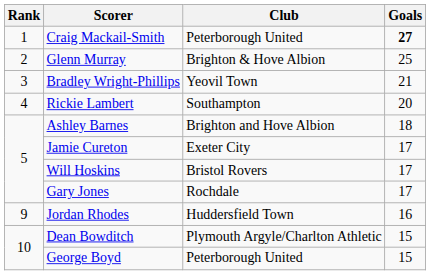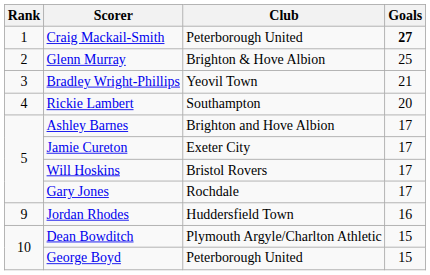 <table class="wikitable" style="text-align:center">
 <tr>
 <th>Rank</th>
 <th>Scorer</th>
 <th>Club</th>
 <th>Goals</th>
 </tr>
 <tr>
 <td>1</td>
 <td align="left"> <a href='#'>Craig Mackail-Smith</a></td>
 <td align="left">Peterborough United</td>
 <td><strong>27</strong></td>
 </tr>
 <tr>
 <td>2</td>
 <td align="left"> <a href='#'>Glenn Murray</a></td>
 <td align="left">Brighton & Hove Albion</td>
 <td>25</td>
 </tr>
 <tr>
 <td>3</td>
 <td align="left"> <a href='#'>Bradley Wright-Phillips</a></td>
 <td align="left">Yeovil Town</td>
 <td>21</td>
 </tr>
 <tr>
 <td>4</td>
 <td align="left"> <a href='#'>Rickie Lambert</a></td>
 <td align="left">Southampton</td>
 <td>20</td>
 </tr>
 <tr>
 <td rowspan="4">5</td>
 <td align="left"> <a href='#'>Ashley Barnes</a></td>
 <td align="left">Brighton and Hove Albion</td>
-<td>18</td>
+<td>17</td>
 </tr>
 <tr>
 <td align="left"> <a href='#'>Jamie Cureton</a></td>
 <td align="left">Exeter City</td>
 <td>17</td>
 </tr>
 <tr>
 <td align="left"> <a href='#'>Will Hoskins</a></td>
 <td align="left">Bristol Rovers</td>
 <td>17</td>
 </tr>
 <tr>
 <td align="left"> <a href='#'>Gary Jones</a></td>
 <td align="left">Rochdale</td>
 <td>17</td>
 </tr>
 <tr>
 <td>9</td>
 <td align="left"> <a href='#'>Jordan Rhodes</a></td>
 <td align="left">Huddersfield Town</td>
 <td>16</td>
 </tr>
 <tr>
 <td rowspan="2">10</td>
 <td align="left"> <a href='#'>Dean Bowditch</a></td>
 <td align="left">Plymouth Argyle/Charlton Athletic</td>
 <td>15</td>
 </tr>
 <tr>
 <td align="left"> <a href='#'>George Boyd</a></td>
 <td align="left">Peterborough United</td>
 <td>15</td>
 </tr>
 </table>
